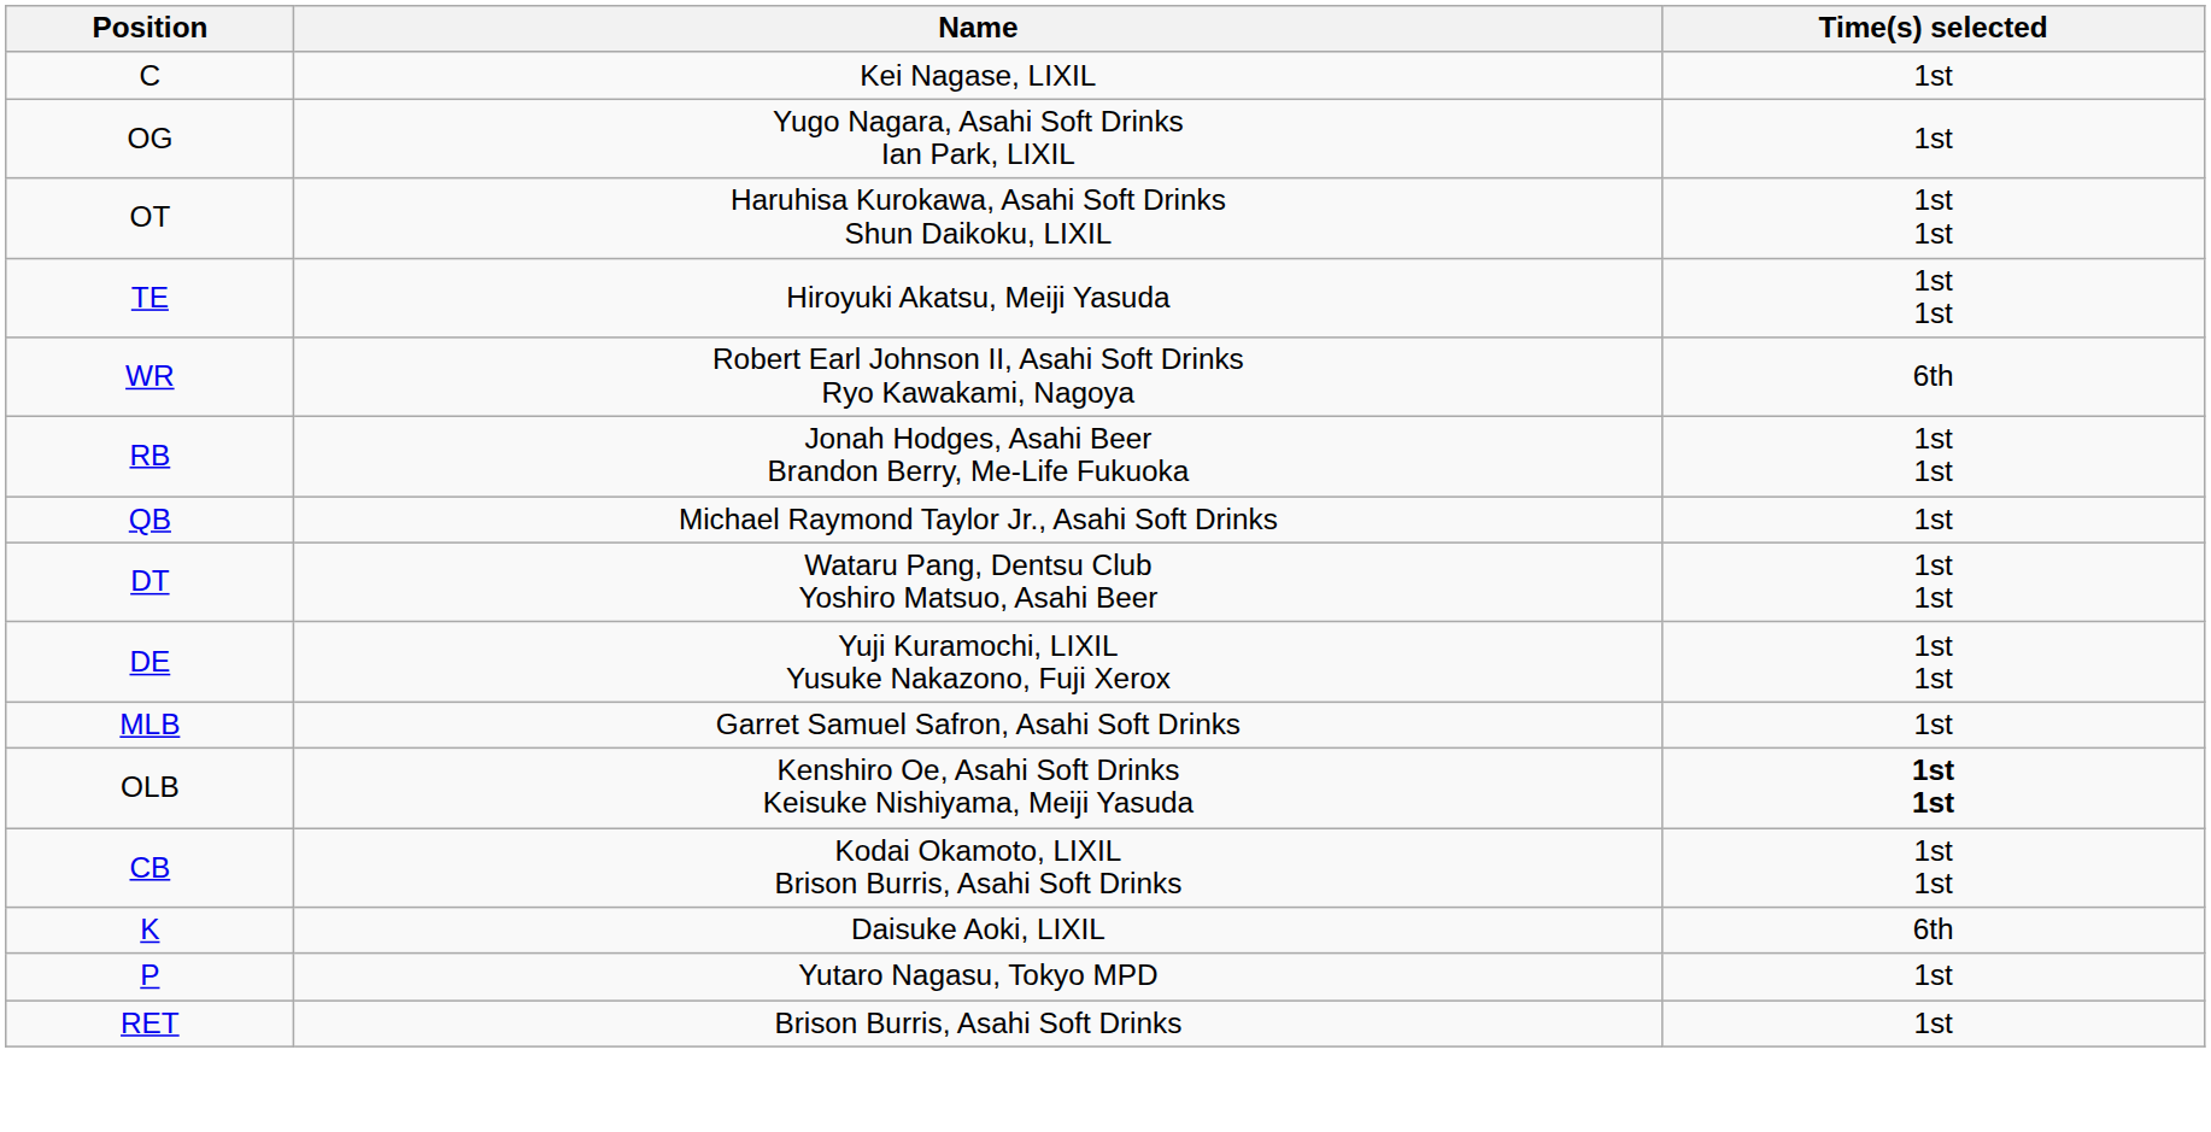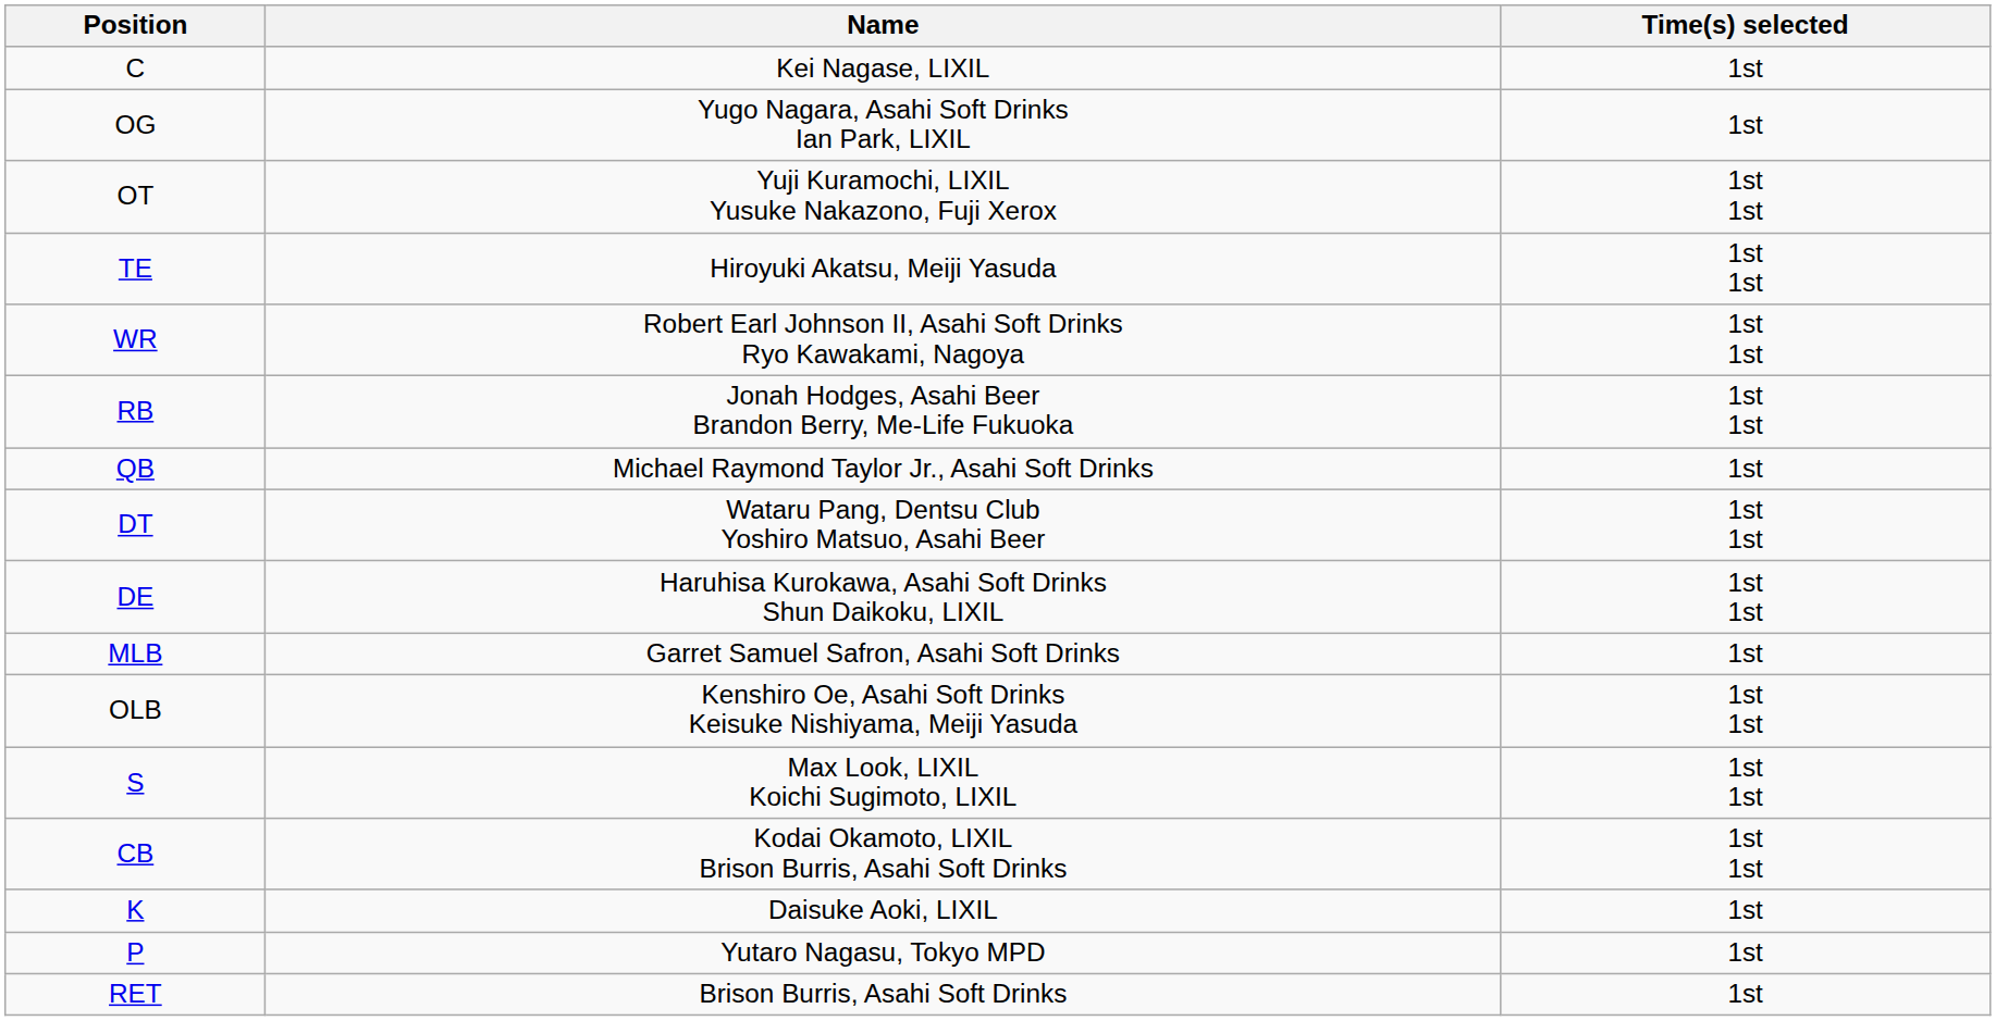 <table class="wikitable" style="text-align:Center;width:95%;">
 <tr>
 <th>Position</th>
 <th>Name</th>
 <th>Time(s) selected</th>
 </tr>
 <tr>
 <td>C</td>
 <td>Kei Nagase, LIXIL</td>
 <td>1st</td>
 </tr>
 <tr>
 <td>OG</td>
 <td>Yugo Nagara, Asahi Soft Drinks<br>Ian Park, LIXIL</td>
 <td>1st</td>
 </tr>
 <tr>
 <td>OT</td>
-<td>Haruhisa Kurokawa, Asahi Soft Drinks<br>Shun Daikoku, LIXIL</td>
+<td>Yuji Kuramochi, LIXIL<br>Yusuke Nakazono, Fuji Xerox</td>
 <td>1st<br>1st</td>
 </tr>
 <tr>
 <td><a href='#'>TE</a></td>
 <td>Hiroyuki Akatsu, Meiji Yasuda</td>
 <td>1st<br>1st</td>
 </tr>
 <tr>
 <td><a href='#'>WR</a></td>
 <td>Robert Earl Johnson II, Asahi Soft Drinks<br>Ryo Kawakami, Nagoya</td>
-<td>6th</td>
+<td>1st<br>1st</td>
 </tr>
 <tr>
 <td><a href='#'>RB</a></td>
 <td>Jonah Hodges, Asahi Beer<br>Brandon Berry, Me-Life Fukuoka</td>
 <td>1st<br>1st</td>
 </tr>
 <tr>
 <td><a href='#'>QB</a></td>
 <td>Michael Raymond Taylor Jr., Asahi Soft Drinks</td>
 <td>1st</td>
 </tr>
 <tr>
 <td><a href='#'>DT</a></td>
 <td>Wataru Pang, Dentsu Club<br>Yoshiro Matsuo, Asahi Beer</td>
 <td>1st<br>1st</td>
 </tr>
 <tr>
 <td><a href='#'>DE</a></td>
-<td>Yuji Kuramochi, LIXIL<br>Yusuke Nakazono, Fuji Xerox</td>
+<td>Haruhisa Kurokawa, Asahi Soft Drinks<br>Shun Daikoku, LIXIL</td>
 <td>1st<br>1st</td>
 </tr>
 <tr>
 <td><a href='#'>MLB</a></td>
 <td>Garret Samuel Safron, Asahi Soft Drinks</td>
 <td>1st</td>
 </tr>
 <tr>
 <td>OLB</td>
 <td>Kenshiro Oe, Asahi Soft Drinks<br>Keisuke Nishiyama, Meiji Yasuda</td>
-<td><strong>1st<br>1st</strong></td>
+<td>1st<br>1st</td>
+</tr>
+<tr>
+<td><a href='#'>S</a></td>
+<td>Max Look, LIXIL<br>Koichi Sugimoto, LIXIL</td>
+<td>1st<br>1st</td>
 </tr>
 <tr>
 <td><a href='#'>CB</a></td>
 <td>Kodai Okamoto, LIXIL<br>Brison Burris, Asahi Soft Drinks</td>
 <td>1st<br>1st</td>
 </tr>
 <tr>
 <td><a href='#'>K</a></td>
 <td>Daisuke Aoki, LIXIL</td>
-<td>6th</td>
+<td>1st</td>
 </tr>
 <tr>
 <td><a href='#'>P</a></td>
 <td>Yutaro Nagasu, Tokyo MPD</td>
 <td>1st</td>
 </tr>
 <tr>
 <td><a href='#'>RET</a></td>
 <td>Brison Burris, Asahi Soft Drinks</td>
 <td>1st</td>
 </tr>
 </table>
